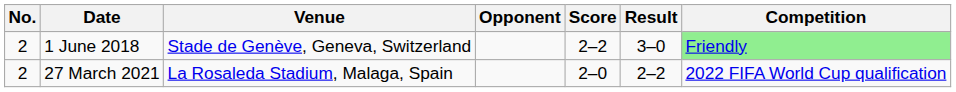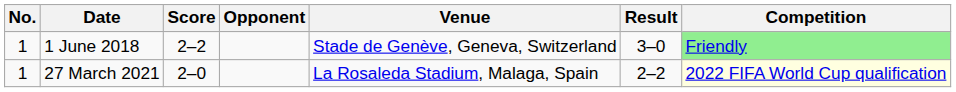 <table class="wikitable sortable">
 <tr>
 <th>No.</th>
 <th>Date</th>
+<th>Score</th>
+<th>Opponent</th>
 <th>Venue</th>
-<th>Opponent</th>
-<th>Score</th>
 <th>Result</th>
 <th>Competition</th>
 </tr>
 <tr>
-<td align=center>2</td>
+<td align=center>1</td>
 <td>1 June 2018</td>
+<td align=center>2–2</td>
+<td></td>
 <td><a href='#'>Stade de Genève</a>, Geneva, Switzerland</td>
-<td></td>
-<td align=center>2–2</td>
 <td align=center>3–0</td>
 <td style="background: lightgreen;"><a href='#'>Friendly</a></td>
 </tr>
 <tr>
-<td align=center>2</td>
+<td align=center>1</td>
 <td>27 March 2021</td>
+<td align=center>2–0</td>
+<td></td>
 <td><a href='#'>La Rosaleda Stadium</a>, Malaga, Spain</td>
-<td></td>
-<td align=center>2–0</td>
 <td align=center>2–2</td>
-<td><a href='#'>2022 FIFA World Cup qualification</a></td>
+<td style="background: lightyellow;"><a href='#'>2022 FIFA World Cup qualification</a></td>
 </tr>
 </table>
